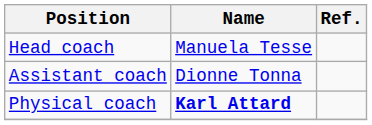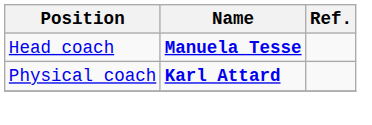 <table class="wikitable">
 <tr>
 <th>Position</th>
 <th>Name</th>
 <th>Ref.</th>
 </tr>
 <tr>
 <td><a href='#'>Head coach</a></td>
-<td> <a href='#'>Manuela Tesse</a></td>
-<td></td>
-</tr>
-<tr>
-<td><a href='#'>Assistant coach</a></td>
-<td> <a href='#'>Dionne Tonna</a></td>
+<td><strong> <a href='#'>Manuela Tesse</a></strong></td>
 <td></td>
 </tr>
 <tr>
 <td><a href='#'>Physical coach</a></td>
 <td><strong> <a href='#'>Karl Attard</a></strong></td>
 <td></td>
 </tr>
 <tr>
 </tr>
 </table>
